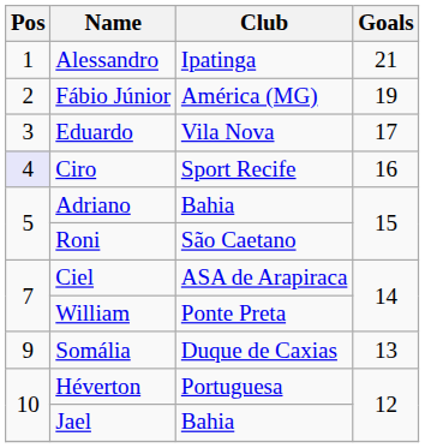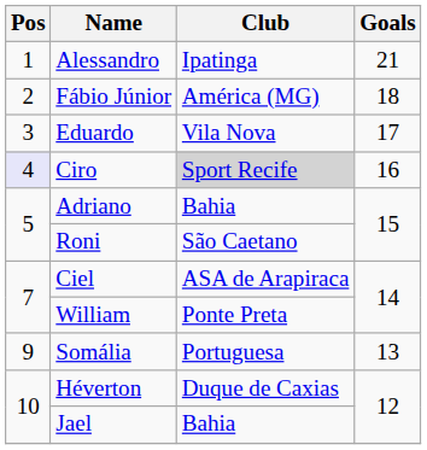 <table class="wikitable" border="1">
 <tr>
 <th width="23">Pos</th>
 <th>Name</th>
 <th>Club</th>
 <th>Goals</th>
 </tr>
 <tr>
 <td align=center rowspan=1>1</td>
 <td> <a href='#'>Alessandro</a></td>
 <td><a href='#'>Ipatinga</a></td>
 <td align=center rowspan=1>21</td>
 </tr>
 <tr>
 <td align=center rowspan=1>2</td>
 <td> <a href='#'>Fábio Júnior</a></td>
 <td><a href='#'>América (MG)</a></td>
-<td align=center rowspan=1>19</td>
+<td align=center rowspan=1>18</td>
 </tr>
 <tr>
 <td align=center rowspan=1>3</td>
 <td> <a href='#'>Eduardo</a></td>
 <td><a href='#'>Vila Nova</a></td>
 <td align=center rowspan=1>17</td>
 </tr>
 <tr>
 <td align=center rowspan=1 style="background: lavender;">4</td>
 <td> <a href='#'>Ciro</a></td>
-<td><a href='#'>Sport Recife</a></td>
+<td style="background: lightgrey;"><a href='#'>Sport Recife</a></td>
 <td align=center rowspan=1>16</td>
 </tr>
 <tr>
 <td align=center rowspan=2>5</td>
 <td> <a href='#'>Adriano</a></td>
 <td><a href='#'>Bahia</a></td>
 <td align=center rowspan=2>15</td>
 </tr>
 <tr>
 <td> <a href='#'>Roni</a></td>
 <td><a href='#'>São Caetano</a></td>
 </tr>
 <tr>
 <td align=center rowspan=2>7</td>
 <td> <a href='#'>Ciel</a></td>
 <td><a href='#'>ASA de Arapiraca</a></td>
 <td align=center rowspan=2>14</td>
 </tr>
 <tr>
 <td> <a href='#'>William</a></td>
 <td><a href='#'>Ponte Preta</a></td>
 </tr>
 <tr>
 <td align=center rowspan=1>9</td>
 <td> <a href='#'>Somália</a></td>
-<td><a href='#'>Duque de Caxias</a></td>
+<td><a href='#'>Portuguesa</a></td>
 <td align=center rowspan=1>13</td>
 </tr>
 <tr>
 <td align=center rowspan=2>10</td>
 <td> <a href='#'>Héverton</a></td>
-<td><a href='#'>Portuguesa</a></td>
+<td><a href='#'>Duque de Caxias</a></td>
 <td align=center rowspan=2>12</td>
 </tr>
 <tr>
 <td> <a href='#'>Jael</a></td>
 <td><a href='#'>Bahia</a></td>
 </tr>
 <tr>
 </tr>
 </table>
